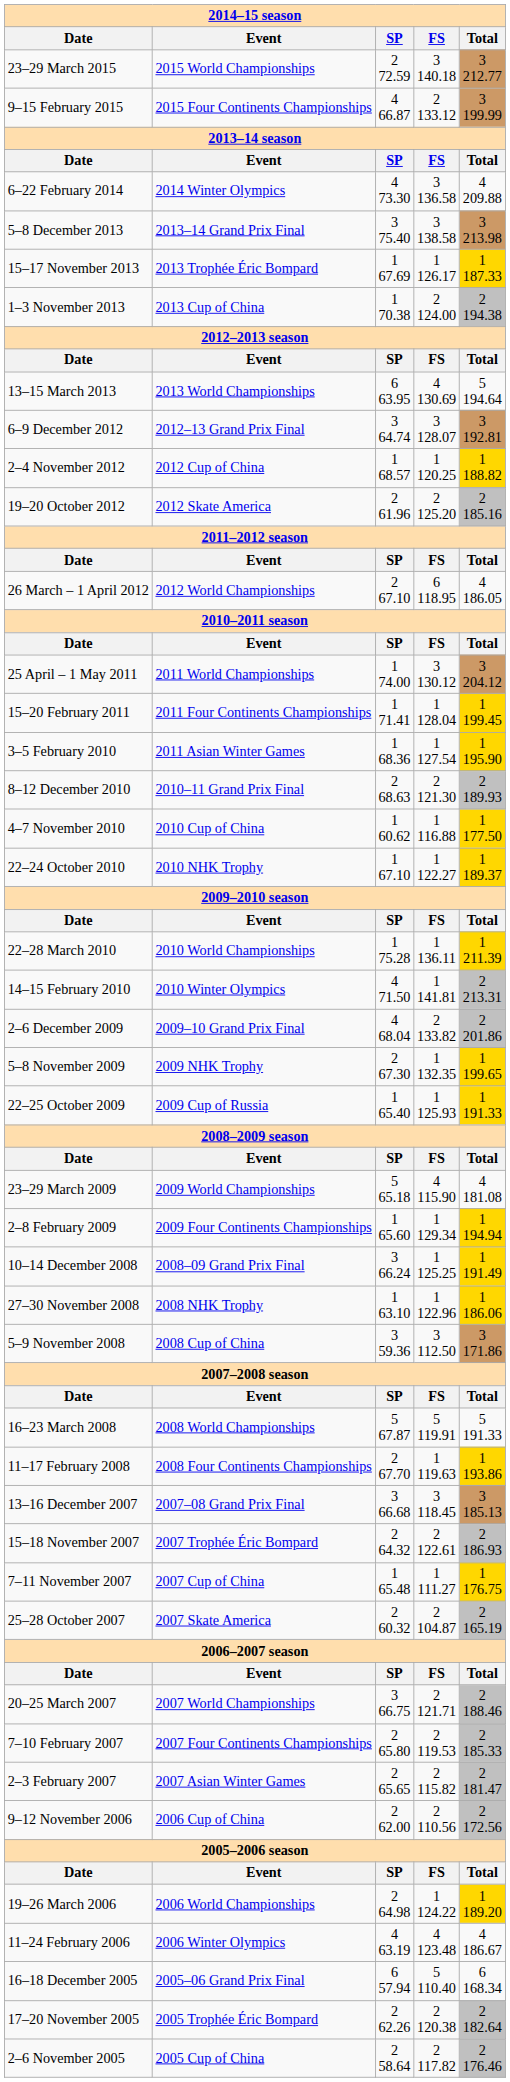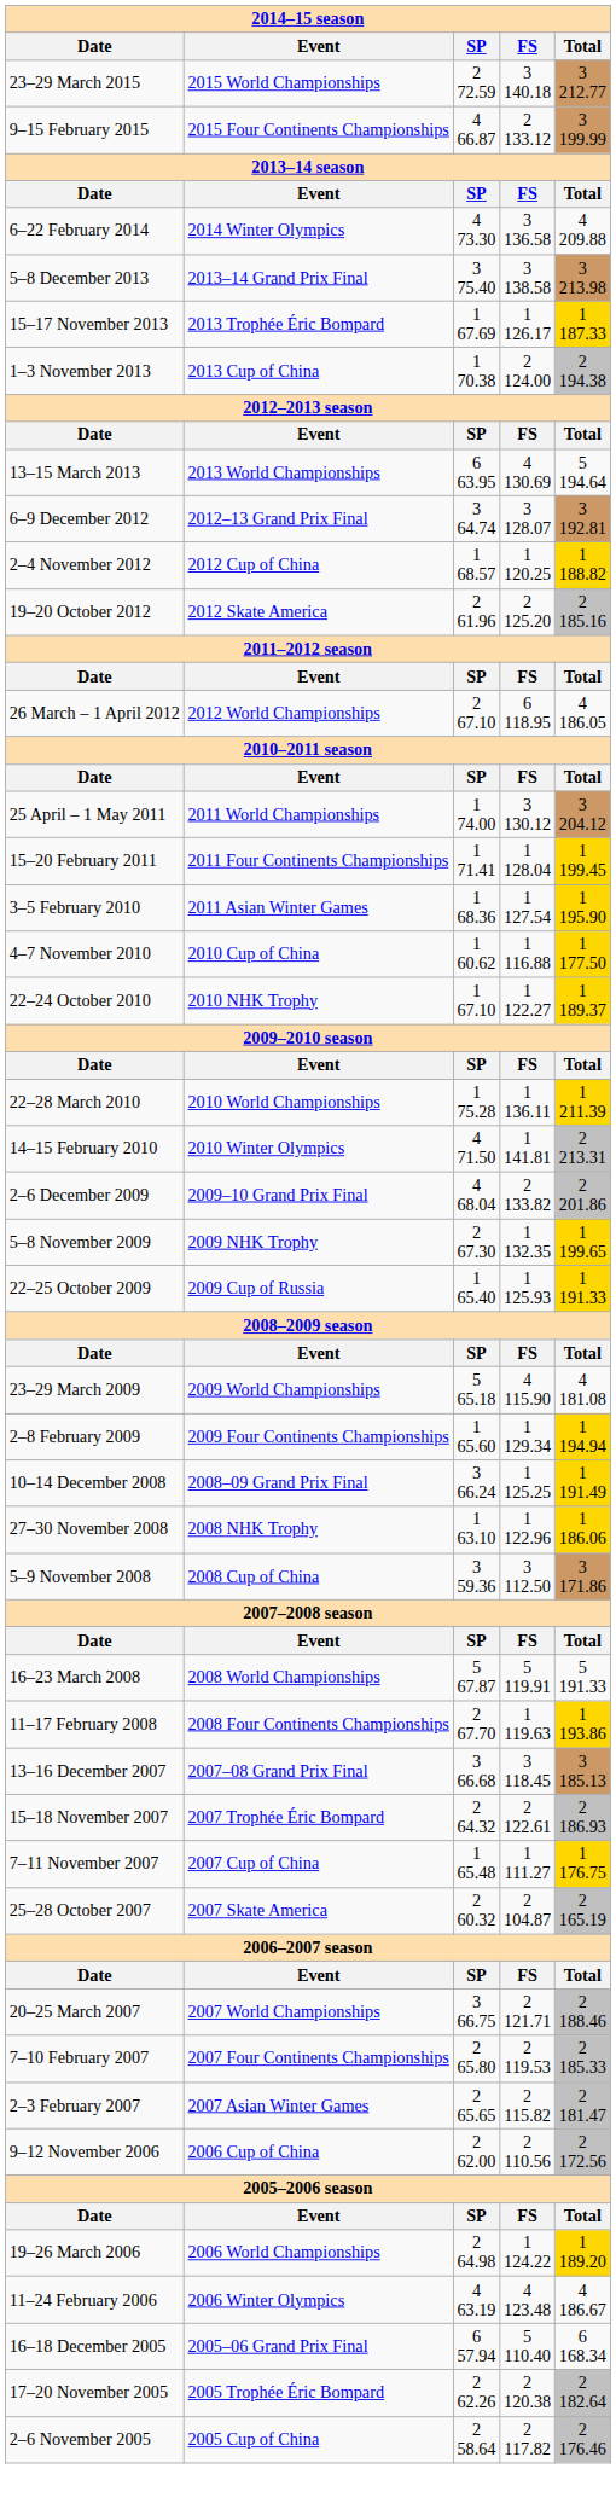 <table class="wikitable">
 <tr>
 <th style="background-color: #ffdead;" colspan=5 align=center><strong><a href='#'>2014–15 season</a></strong></th>
 </tr>
 <tr>
 <th>Date</th>
 <th>Event</th>
 <th><a href='#'>SP</a></th>
 <th><a href='#'>FS</a></th>
 <th>Total</th>
 </tr>
 <tr>
 <td>23–29 March 2015</td>
 <td><a href='#'>2015 World Championships</a></td>
 <td align = center>2 <br> 72.59</td>
 <td align = center>3 <br> 140.18</td>
 <td align = center bgcolor=cc9966>3 <br> 212.77</td>
 </tr>
 <tr>
 <td>9–15 February 2015</td>
 <td><a href='#'>2015 Four Continents Championships</a></td>
 <td align = center>4 <br> 66.87</td>
 <td align = center>2 <br> 133.12</td>
 <td align = center bgcolor=cc9966>3 <br> 199.99</td>
 </tr>
 <tr>
 <td style = "background-color: #ffdead;" colspan=5 align=center><strong><a href='#'>2013–14 season</a></strong></td>
 </tr>
 <tr>
 <th>Date</th>
 <th>Event</th>
 <th><a href='#'>SP</a></th>
 <th><a href='#'>FS</a></th>
 <th>Total</th>
 </tr>
 <tr>
 <td>6–22 February 2014</td>
 <td><a href='#'>2014 Winter Olympics</a></td>
 <td align = center>4 <br> 73.30</td>
 <td align = center>3 <br> 136.58</td>
 <td align = center>4 <br> 209.88</td>
 </tr>
 <tr>
 <td>5–8 December 2013</td>
 <td><a href='#'>2013–14 Grand Prix Final</a></td>
 <td align = center>3 <br> 75.40</td>
 <td align = center>3 <br> 138.58</td>
 <td align = center bgcolor=cc9966>3 <br> 213.98</td>
 </tr>
 <tr>
 <td>15–17 November 2013</td>
 <td><a href='#'>2013 Trophée Éric Bompard</a></td>
 <td align = center>1 <br> 67.69</td>
 <td align = center>1 <br> 126.17</td>
 <td align = center bgcolor=gold>1 <br> 187.33</td>
 </tr>
 <tr>
 <td>1–3 November 2013</td>
 <td><a href='#'>2013 Cup of China</a></td>
 <td align = center>1 <br> 70.38</td>
 <td align = center>2 <br> 124.00</td>
 <td align = center bgcolor=silver>2 <br> 194.38</td>
 </tr>
 <tr>
 <td style = "background-color: #ffdead;" colspan=5 align=center><strong><a href='#'>2012–2013 season</a></strong></td>
 </tr>
 <tr>
 <th>Date</th>
 <th>Event</th>
 <th>SP</th>
 <th>FS</th>
 <th>Total</th>
 </tr>
 <tr>
 <td>13–15 March 2013</td>
 <td><a href='#'>2013 World Championships</a></td>
 <td align = center>6 <br> 63.95</td>
 <td align = center>4 <br> 130.69</td>
 <td align = center>5 <br> 194.64</td>
 </tr>
 <tr>
 <td>6–9 December 2012</td>
 <td><a href='#'>2012–13 Grand Prix Final</a></td>
 <td align = center>3 <br> 64.74</td>
 <td align = center>3 <br> 128.07</td>
 <td align = center bgcolor=cc9966>3 <br> 192.81</td>
 </tr>
 <tr>
 <td>2–4 November 2012</td>
 <td><a href='#'>2012 Cup of China</a></td>
 <td align = center>1 <br> 68.57</td>
 <td align = center>1 <br> 120.25</td>
 <td align = center bgcolor=gold>1 <br> 188.82</td>
 </tr>
 <tr>
 <td>19–20 October 2012</td>
 <td><a href='#'>2012 Skate America</a></td>
 <td align = center>2 <br> 61.96</td>
 <td align = center>2 <br> 125.20</td>
 <td align = center bgcolor=silver>2 <br> 185.16</td>
 </tr>
 <tr>
 <td style = "background-color: #ffdead;" colspan=5 align=center><strong><a href='#'>2011–2012 season</a></strong></td>
 </tr>
 <tr>
 <th>Date</th>
 <th>Event</th>
 <th>SP</th>
 <th>FS</th>
 <th>Total</th>
 </tr>
 <tr>
 <td>26 March – 1 April 2012</td>
 <td><a href='#'>2012 World Championships</a></td>
 <td align = center>2 <br> 67.10</td>
 <td align = center>6 <br> 118.95</td>
 <td align = center>4 <br> 186.05</td>
 </tr>
 <tr>
 <td style = "background-color: #ffdead;" colspan=5 align=center><strong><a href='#'>2010–2011 season</a></strong></td>
 </tr>
 <tr>
 <th>Date</th>
 <th>Event</th>
 <th>SP</th>
 <th>FS</th>
 <th>Total</th>
 </tr>
 <tr>
 <td>25 April – 1 May 2011</td>
 <td><a href='#'>2011 World Championships</a></td>
 <td align = center>1 <br> 74.00</td>
 <td align = center>3 <br> 130.12</td>
 <td align = center bgcolor=cc9966>3 <br> 204.12</td>
 </tr>
 <tr>
 <td>15–20 February 2011</td>
 <td><a href='#'>2011 Four Continents Championships</a></td>
 <td align = center>1 <br> 71.41</td>
 <td align = center>1 <br> 128.04</td>
 <td align = center bgcolor=gold>1 <br> 199.45</td>
 </tr>
 <tr>
 <td>3–5 February 2010</td>
 <td><a href='#'>2011 Asian Winter Games</a></td>
 <td align = center>1 <br> 68.36</td>
 <td align = center>1 <br> 127.54</td>
 <td align = center bgcolor=gold>1 <br> 195.90</td>
-</tr>
-<tr>
-<td>8–12 December 2010</td>
-<td><a href='#'>2010–11 Grand Prix Final</a></td>
-<td align = center>2 <br> 68.63</td>
-<td align = center>2 <br> 121.30</td>
-<td align = center bgcolor=silver>2 <br> 189.93</td>
 </tr>
 <tr>
 <td>4–7 November 2010</td>
 <td><a href='#'>2010 Cup of China</a></td>
 <td align = center>1 <br> 60.62</td>
 <td align = center>1 <br> 116.88</td>
 <td align = center bgcolor=gold>1 <br> 177.50</td>
 </tr>
 <tr>
 <td>22–24 October 2010</td>
 <td><a href='#'>2010 NHK Trophy</a></td>
 <td align = center>1 <br> 67.10</td>
 <td align = center>1 <br> 122.27</td>
 <td align = center bgcolor=gold>1 <br> 189.37</td>
 </tr>
 <tr>
 <td style = "background-color: #ffdead;" colspan=5 align=center><strong><a href='#'>2009–2010 season</a></strong></td>
 </tr>
 <tr>
 <th>Date</th>
 <th>Event</th>
 <th>SP</th>
 <th>FS</th>
 <th>Total</th>
 </tr>
 <tr>
 <td>22–28 March 2010</td>
 <td><a href='#'>2010 World Championships</a></td>
 <td align = center>1 <br> 75.28</td>
 <td align = center>1 <br> 136.11</td>
 <td align = center bgcolor=gold>1 <br> 211.39</td>
 </tr>
 <tr>
 <td>14–15 February 2010</td>
 <td><a href='#'>2010 Winter Olympics</a></td>
 <td align = center>4 <br> 71.50</td>
 <td align = center>1 <br> 141.81</td>
 <td align = center bgcolor=silver>2 <br> 213.31</td>
 </tr>
 <tr>
 <td>2–6 December 2009</td>
 <td><a href='#'>2009–10 Grand Prix Final</a></td>
 <td align = center>4 <br> 68.04</td>
 <td align = center>2 <br> 133.82</td>
 <td align = center bgcolor=silver>2 <br> 201.86</td>
 </tr>
 <tr>
 <td>5–8 November 2009</td>
 <td><a href='#'>2009 NHK Trophy</a></td>
 <td align = center>2 <br> 67.30</td>
 <td align = center>1 <br> 132.35</td>
 <td align = center bgcolor=gold>1 <br> 199.65</td>
 </tr>
 <tr>
 <td>22–25 October 2009</td>
 <td><a href='#'>2009 Cup of Russia</a></td>
 <td align = center>1 <br> 65.40</td>
 <td align = center>1 <br> 125.93</td>
 <td align = center bgcolor=gold>1 <br> 191.33</td>
 </tr>
 <tr>
 <td style = "background-color: #ffdead;" colspan=5 align=center><strong><a href='#'>2008–2009 season</a></strong></td>
 </tr>
 <tr>
 <th>Date</th>
 <th>Event</th>
 <th>SP</th>
 <th>FS</th>
 <th>Total</th>
 </tr>
 <tr>
 <td>23–29 March 2009</td>
 <td><a href='#'>2009 World Championships</a></td>
 <td align = center>5 <br> 65.18</td>
 <td align = center>4 <br> 115.90</td>
 <td align = center>4 <br> 181.08</td>
 </tr>
 <tr>
 <td>2–8 February 2009</td>
 <td><a href='#'>2009 Four Continents Championships</a></td>
 <td align = center>1 <br> 65.60</td>
 <td align = center>1 <br> 129.34</td>
 <td align = center bgcolor=gold>1 <br> 194.94</td>
 </tr>
 <tr>
 <td>10–14 December 2008</td>
 <td><a href='#'>2008–09 Grand Prix Final</a></td>
 <td align = center>3 <br> 66.24</td>
 <td align = center>1 <br> 125.25</td>
 <td align = center bgcolor=gold>1 <br> 191.49</td>
 </tr>
 <tr>
 <td>27–30 November 2008</td>
 <td><a href='#'>2008 NHK Trophy</a></td>
 <td align = center>1 <br> 63.10</td>
 <td align = center>1 <br> 122.96</td>
 <td align = center bgcolor=gold>1 <br> 186.06</td>
 </tr>
 <tr>
 <td>5–9 November 2008</td>
 <td><a href='#'>2008 Cup of China</a></td>
 <td align = center>3 <br> 59.36</td>
 <td align = center>3 <br> 112.50</td>
 <td align = center bgcolor=cc9966>3 <br> 171.86</td>
 </tr>
 <tr>
 <td style = "background-color: #ffdead;" colspan=5 align=center><strong>2007–2008 season</strong></td>
 </tr>
 <tr>
 <th>Date</th>
 <th>Event</th>
 <th>SP</th>
 <th>FS</th>
 <th>Total</th>
 </tr>
 <tr>
 <td>16–23 March 2008</td>
 <td><a href='#'>2008 World Championships</a></td>
 <td align = center>5 <br> 67.87</td>
 <td align = center>5 <br> 119.91</td>
 <td align = center>5 <br> 191.33</td>
 </tr>
 <tr>
 <td>11–17 February 2008</td>
 <td><a href='#'>2008 Four Continents Championships</a></td>
 <td align = center>2 <br> 67.70</td>
 <td align = center>1 <br> 119.63</td>
 <td align = center bgcolor=gold>1 <br> 193.86</td>
 </tr>
 <tr>
 <td>13–16 December 2007</td>
 <td><a href='#'>2007–08 Grand Prix Final</a></td>
 <td align = center>3 <br> 66.68</td>
 <td align = center>3 <br> 118.45</td>
 <td align = center bgcolor=cc9966>3 <br> 185.13</td>
 </tr>
 <tr>
 <td>15–18 November 2007</td>
 <td><a href='#'>2007 Trophée Éric Bompard</a></td>
 <td align = center>2 <br> 64.32</td>
 <td align = center>2 <br> 122.61</td>
 <td align = center bgcolor=silver>2 <br> 186.93</td>
 </tr>
 <tr>
 <td>7–11 November 2007</td>
 <td><a href='#'>2007 Cup of China</a></td>
 <td align = center>1 <br> 65.48</td>
 <td align = center>1 <br> 111.27</td>
 <td align = center bgcolor=gold>1 <br> 176.75</td>
 </tr>
 <tr>
 <td>25–28 October 2007</td>
 <td><a href='#'>2007 Skate America</a></td>
 <td align = center>2 <br> 60.32</td>
 <td align = center>2 <br> 104.87</td>
 <td align = center bgcolor=silver>2 <br> 165.19</td>
 </tr>
 <tr>
 <td style = "background-color: #ffdead;" colspan=5 align=center><strong>2006–2007 season</strong></td>
 </tr>
 <tr>
 <th>Date</th>
 <th>Event</th>
 <th>SP</th>
 <th>FS</th>
 <th>Total</th>
 </tr>
 <tr>
 <td>20–25 March 2007</td>
 <td><a href='#'>2007 World Championships</a></td>
 <td align = center>3 <br> 66.75</td>
 <td align = center>2 <br> 121.71</td>
 <td align = center bgcolor=silver>2 <br> 188.46</td>
 </tr>
 <tr>
 <td>7–10 February 2007</td>
 <td><a href='#'>2007 Four Continents Championships</a></td>
 <td align = center>2 <br> 65.80</td>
 <td align = center>2 <br> 119.53</td>
 <td align = center bgcolor=silver>2 <br> 185.33</td>
 </tr>
 <tr>
 <td>2–3 February 2007</td>
 <td><a href='#'>2007 Asian Winter Games</a></td>
 <td align = center>2 <br> 65.65</td>
 <td align = center>2 <br> 115.82</td>
 <td align = center bgcolor=silver>2 <br> 181.47</td>
 </tr>
 <tr>
 <td>9–12 November 2006</td>
 <td><a href='#'>2006 Cup of China</a></td>
 <td align = center>2 <br> 62.00</td>
 <td align = center>2 <br> 110.56</td>
 <td align = center bgcolor=silver>2 <br> 172.56</td>
 </tr>
 <tr>
 <td style = "background-color: #ffdead;" colspan=5 align=center><strong>2005–2006 season</strong></td>
 </tr>
 <tr>
 <th>Date</th>
 <th>Event</th>
 <th>SP</th>
 <th>FS</th>
 <th>Total</th>
 </tr>
 <tr>
 <td>19–26 March 2006</td>
 <td><a href='#'>2006 World Championships</a></td>
 <td align = center>2 <br> 64.98</td>
 <td align = center>1 <br> 124.22</td>
 <td align = center bgcolor=gold>1 <br> 189.20</td>
 </tr>
 <tr>
 <td>11–24 February 2006</td>
 <td><a href='#'>2006 Winter Olympics</a></td>
 <td align = center>4 <br> 63.19</td>
 <td align = center>4 <br> 123.48</td>
 <td align = center>4 <br> 186.67</td>
 </tr>
 <tr>
 <td>16–18 December 2005</td>
 <td><a href='#'>2005–06 Grand Prix Final</a></td>
 <td align = center>6 <br> 57.94</td>
 <td align = center>5 <br> 110.40</td>
 <td align = center>6 <br> 168.34</td>
 </tr>
 <tr>
 <td>17–20 November 2005</td>
 <td><a href='#'>2005 Trophée Éric Bompard</a></td>
 <td align = center>2 <br> 62.26</td>
 <td align = center>2 <br> 120.38</td>
 <td align = center bgcolor=silver>2 <br> 182.64</td>
 </tr>
 <tr>
 <td>2–6 November 2005</td>
 <td><a href='#'>2005 Cup of China</a></td>
 <td align = center>2 <br> 58.64</td>
 <td align = center>2 <br> 117.82</td>
 <td align = center bgcolor=silver>2 <br> 176.46</td>
 </tr>
 </table>
